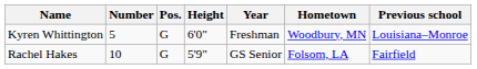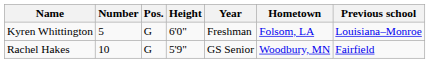 <table class="wikitable sortable" border="1">
 <tr>
 <th>Name</th>
 <th>Number</th>
 <th>Pos.</th>
 <th>Height</th>
 <th>Year</th>
 <th>Hometown</th>
 <th class="unsortable">Previous school</th>
 </tr>
 <tr>
 <td>Kyren Whittington</td>
 <td>5</td>
 <td>G</td>
 <td>6'0"</td>
 <td> Freshman</td>
-<td><a href='#'>Woodbury, MN</a></td>
+<td><a href='#'>Folsom, LA</a></td>
 <td><a href='#'>Louisiana–Monroe</a></td>
 </tr>
 <tr>
 <td>Rachel Hakes</td>
 <td>10</td>
 <td>G</td>
 <td>5'9"</td>
 <td>GS Senior</td>
-<td><a href='#'>Folsom, LA</a></td>
+<td><a href='#'>Woodbury, MN</a></td>
 <td><a href='#'>Fairfield</a></td>
 </tr>
 </table>
